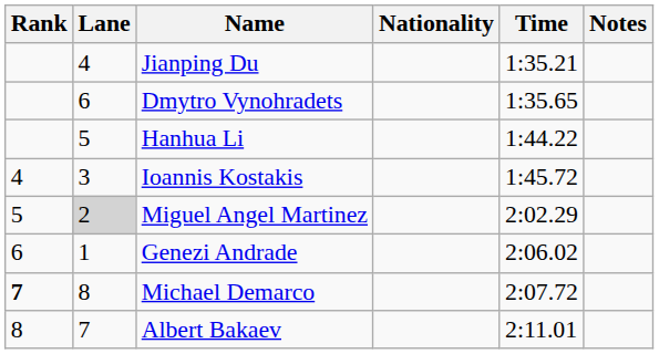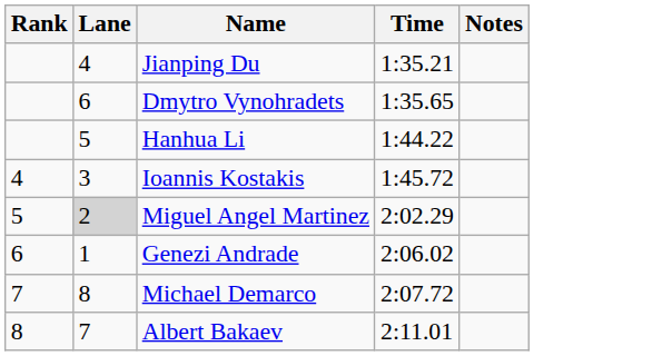 <table class="wikitable">
 <tr>
 <th>Rank</th>
 <th>Lane</th>
 <th>Name</th>
-<th>Nationality</th>
 <th>Time</th>
 <th>Notes</th>
 </tr>
 <tr>
 <td></td>
 <td>4</td>
 <td><a href='#'>Jianping Du</a></td>
-<td></td>
 <td>1:35.21</td>
 <td></td>
 </tr>
 <tr>
 <td></td>
 <td>6</td>
 <td><a href='#'>Dmytro Vynohradets</a></td>
-<td></td>
 <td>1:35.65</td>
 <td></td>
 </tr>
 <tr>
 <td></td>
 <td>5</td>
 <td><a href='#'>Hanhua Li</a></td>
-<td></td>
 <td>1:44.22</td>
 <td></td>
 </tr>
 <tr>
 <td>4</td>
 <td>3</td>
 <td><a href='#'>Ioannis Kostakis</a></td>
-<td></td>
 <td>1:45.72</td>
 <td></td>
 </tr>
 <tr>
 <td>5</td>
 <td style="background: lightgrey;">2</td>
 <td><a href='#'>Miguel Angel Martinez</a></td>
-<td></td>
 <td>2:02.29</td>
 <td></td>
 </tr>
 <tr>
 <td>6</td>
 <td>1</td>
 <td><a href='#'>Genezi Andrade</a></td>
-<td></td>
 <td>2:06.02</td>
 <td></td>
 </tr>
 <tr>
-<td><strong>7</strong></td>
+<td>7</td>
 <td>8</td>
 <td><a href='#'>Michael Demarco</a></td>
-<td></td>
 <td>2:07.72</td>
 <td></td>
 </tr>
 <tr>
 <td>8</td>
 <td>7</td>
 <td><a href='#'>Albert Bakaev</a></td>
-<td></td>
 <td>2:11.01</td>
 <td></td>
 </tr>
 </table>
